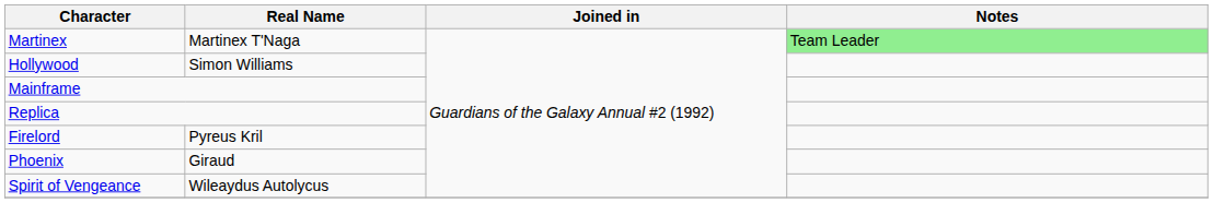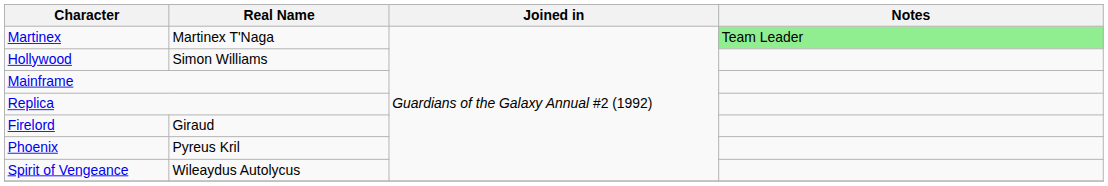 <table class="wikitable" width=100%>
 <tr>
 <th width=15%>Character</th>
 <th width=20%>Real Name</th>
 <th width=30%>Joined in</th>
 <th width=35%>Notes</th>
 </tr>
 <tr>
 <td><a href='#'>Martinex</a></td>
 <td>Martinex T'Naga</td>
 <td rowspan="7"><em>Guardians of the Galaxy Annual</em> #2 (1992)</td>
 <td style="background: lightgreen;">Team Leader</td>
 </tr>
 <tr>
 <td><a href='#'>Hollywood</a></td>
 <td>Simon Williams</td>
 <td></td>
 </tr>
 <tr>
 <td colspan="2"><a href='#'>Mainframe</a></td>
 <td></td>
 </tr>
 <tr>
 <td colspan="2"><a href='#'>Replica</a></td>
 <td></td>
 </tr>
 <tr>
 <td><a href='#'>Firelord</a></td>
-<td>Pyreus Kril</td>
+<td>Giraud</td>
 <td></td>
 </tr>
 <tr>
 <td><a href='#'>Phoenix</a></td>
-<td>Giraud</td>
+<td>Pyreus Kril</td>
 <td></td>
 </tr>
 <tr>
 <td><a href='#'>Spirit of Vengeance</a></td>
 <td>Wileaydus Autolycus</td>
 <td></td>
 </tr>
 <tr>
 </tr>
 </table>
